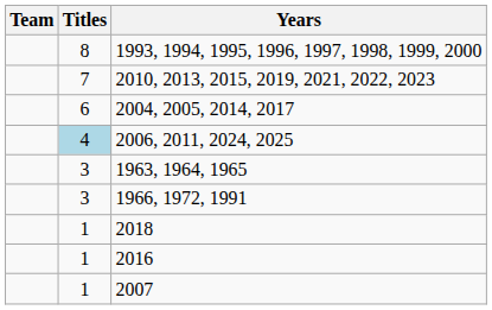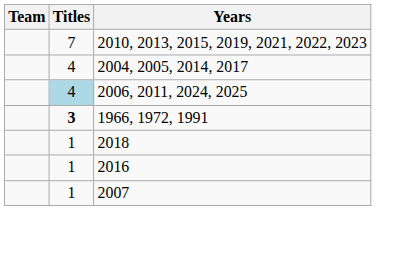 <table class="wikitable sortable" style="text-align:center">
 <tr>
 <th>Team</th>
 <th>Titles</th>
 <th>Years</th>
 </tr>
 <tr>
 <td style=><strong></strong></td>
-<td>8</td>
-<td align=left>1993, 1994, 1995, 1996, 1997, 1998, 1999, 2000</td>
-</tr>
-<tr>
-<td style=><strong></strong></td>
 <td>7</td>
 <td align=left>2010, 2013, 2015, 2019, 2021, 2022, 2023</td>
 </tr>
 <tr>
 <td style=><strong></strong></td>
-<td>6</td>
+<td>4</td>
 <td align=left>2004, 2005, 2014, 2017</td>
 </tr>
 <tr>
 <td style=><strong></strong></td>
 <td style="background: lightblue;">4</td>
 <td align=left>2006, 2011, 2024, 2025</td>
 </tr>
 <tr>
 <td style=><strong></strong></td>
-<td>3</td>
-<td align=left>1963, 1964, 1965</td>
-</tr>
-<tr>
-<td style=><strong></strong></td>
-<td>3</td>
+<td><strong>3</strong></td>
 <td align=left>1966, 1972, 1991</td>
 </tr>
 <tr>
 <td style=><strong></strong></td>
 <td>1</td>
 <td align=left>2018</td>
 </tr>
 <tr>
 <td style=><strong></strong></td>
 <td>1</td>
 <td align=left>2016</td>
 </tr>
 <tr>
 <td style=><strong></strong></td>
 <td>1</td>
 <td align=left>2007</td>
 </tr>
 </table>
